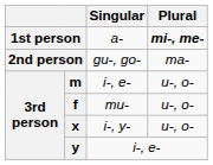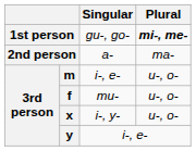 <table class="wikitable" style="text-align:center;">
 <tr>
 <th colspan="2"></th>
 <th>Singular</th>
 <th>Plural</th>
 </tr>
 <tr>
 <th colspan="2">1st person</th>
-<td><em>a-</em></td>
+<td><em>gu-, go-</em></td>
 <td><strong><em>mi-, me-</em></strong></td>
 </tr>
 <tr>
 <th colspan="2">2nd person</th>
-<td><em>gu-, go-</em></td>
+<td><em>a-</em></td>
 <td><em>ma-</em></td>
 </tr>
 <tr>
 <th rowspan="4">3rd<br>person</th>
 <th>m</th>
 <td><em>i-, e-</em></td>
 <td><em>u-, o-</em></td>
 </tr>
 <tr>
 <th>f</th>
 <td><em>mu-</em></td>
 <td><em>u-, o-</em></td>
 </tr>
 <tr>
 <th>x</th>
 <td><em>i-, y-</em></td>
 <td><em>u-, o-</em></td>
 </tr>
 <tr>
 <th>y</th>
 <td colspan="2"><em>i-, e-</em></td>
 </tr>
 </table>
